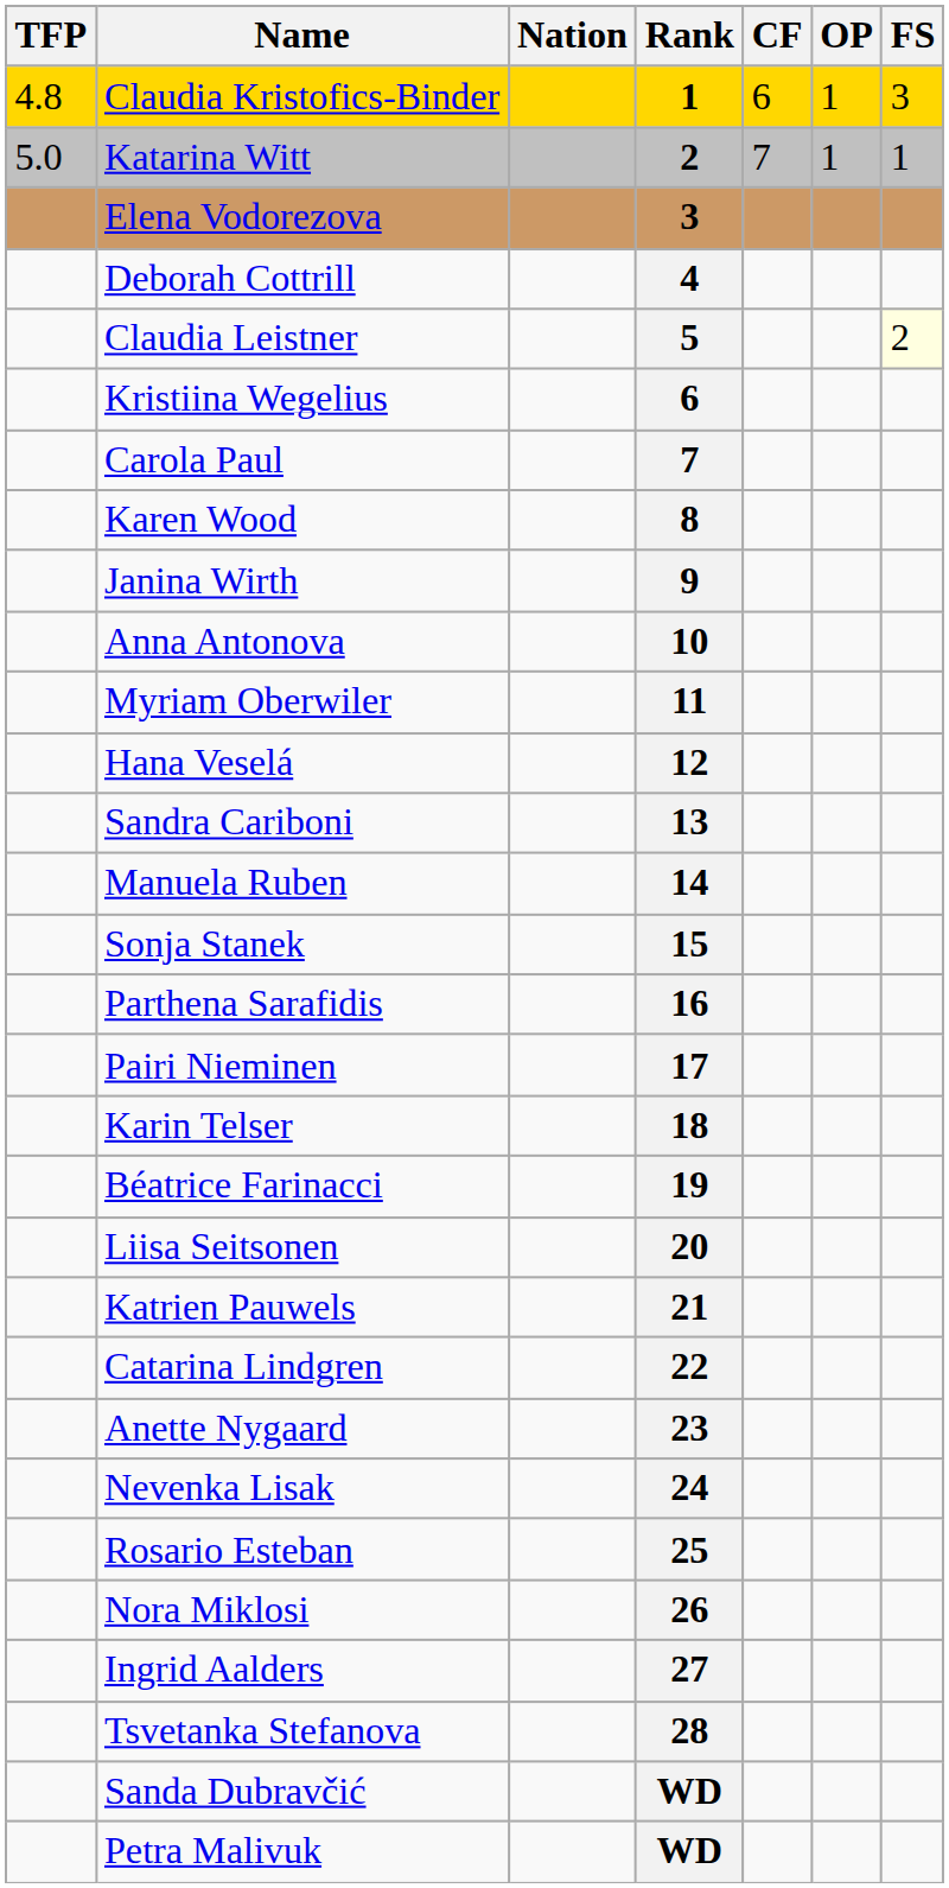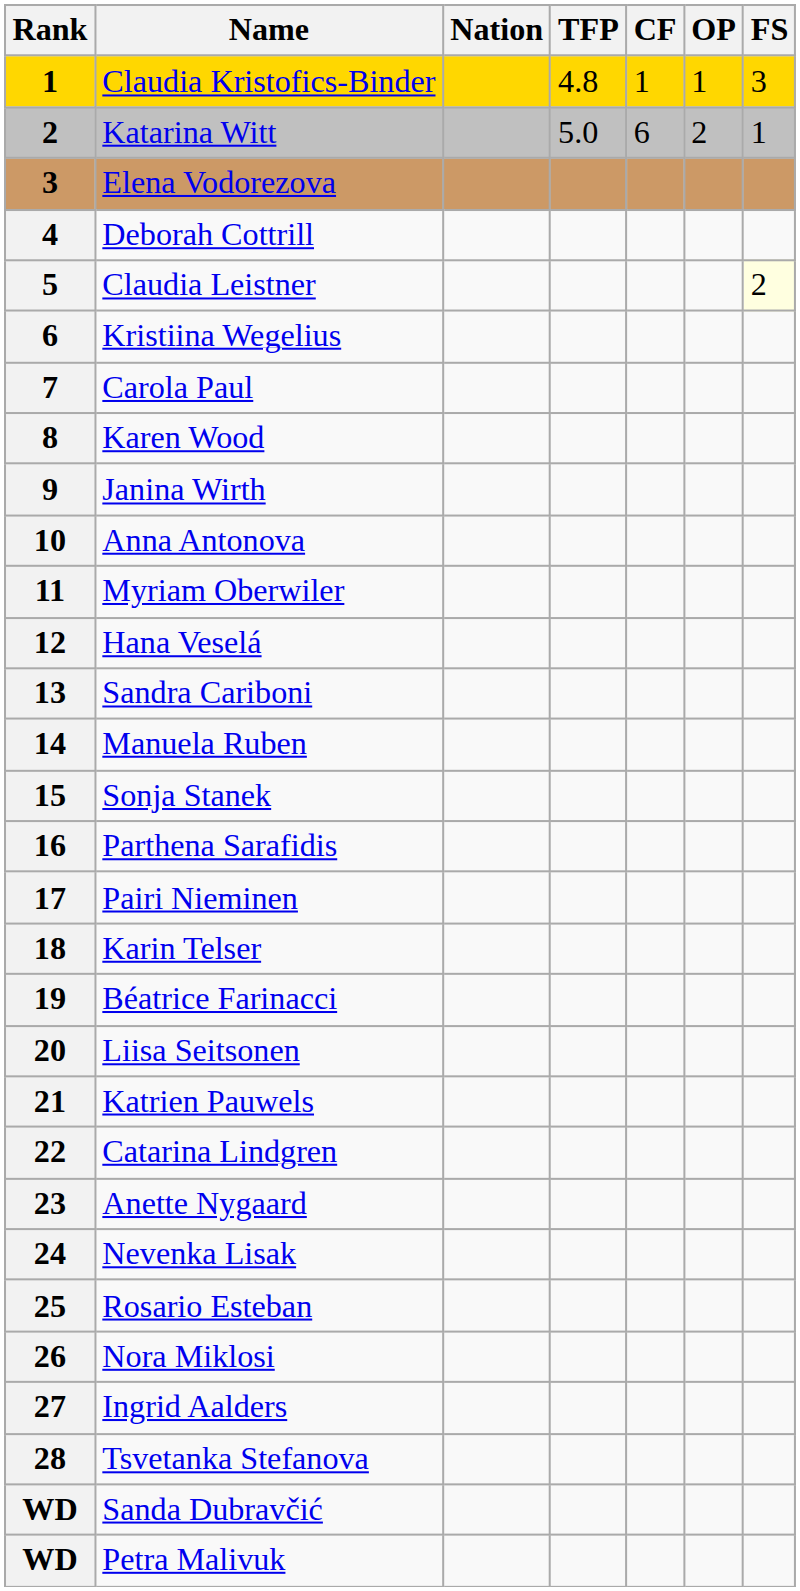 <table class="wikitable">
 <tr>
-<th>TFP</th>
+<th>Rank</th>
 <th>Name</th>
 <th>Nation</th>
-<th>Rank</th>
+<th>TFP</th>
 <th>CF</th>
 <th>OP</th>
 <th>FS</th>
 </tr>
 <tr bgcolor="gold">
-<td>4.8</td>
+<td align="center"><strong>1</strong></td>
 <td><a href='#'>Claudia Kristofics-Binder</a></td>
 <td></td>
-<td align="center"><strong>1</strong></td>
-<td>6</td>
+<td>4.8</td>
+<td>1</td>
 <td>1</td>
 <td>3</td>
 </tr>
 <tr bgcolor="silver">
-<td>5.0</td>
+<td align="center"><strong>2</strong></td>
 <td><a href='#'>Katarina Witt</a></td>
 <td></td>
-<td align="center"><strong>2</strong></td>
-<td>7</td>
-<td>1</td>
+<td>5.0</td>
+<td>6</td>
+<td>2</td>
 <td>1</td>
 </tr>
 <tr bgcolor="cc9966">
-<td></td>
+<td align="center"><strong>3</strong></td>
 <td><a href='#'>Elena Vodorezova</a></td>
 <td></td>
-<td align="center"><strong>3</strong></td>
+<td></td>
 <td></td>
 <td></td>
 <td></td>
 </tr>
 <tr>
-<td></td>
+<th>4</th>
 <td><a href='#'>Deborah Cottrill</a></td>
 <td></td>
-<th>4</th>
+<td></td>
 <td></td>
 <td></td>
 <td></td>
 </tr>
 <tr>
-<td></td>
+<th>5</th>
 <td><a href='#'>Claudia Leistner</a></td>
 <td></td>
-<th>5</th>
+<td></td>
 <td></td>
 <td></td>
 <td style="background: lightyellow;">2</td>
 </tr>
 <tr>
-<td></td>
+<th>6</th>
 <td><a href='#'>Kristiina Wegelius</a></td>
 <td></td>
-<th>6</th>
+<td></td>
 <td></td>
 <td></td>
 <td></td>
 </tr>
 <tr>
-<td></td>
+<th>7</th>
 <td><a href='#'>Carola Paul</a></td>
 <td></td>
-<th>7</th>
+<td></td>
 <td></td>
 <td></td>
 <td></td>
 </tr>
 <tr>
-<td></td>
+<th>8</th>
 <td><a href='#'>Karen Wood</a></td>
 <td></td>
-<th>8</th>
+<td></td>
 <td></td>
 <td></td>
 <td></td>
 </tr>
 <tr>
-<td></td>
+<th>9</th>
 <td><a href='#'>Janina Wirth</a></td>
 <td></td>
-<th>9</th>
+<td></td>
 <td></td>
 <td></td>
 <td></td>
 </tr>
 <tr>
-<td></td>
+<th>10</th>
 <td><a href='#'>Anna Antonova</a></td>
 <td></td>
-<th>10</th>
+<td></td>
 <td></td>
 <td></td>
 <td></td>
 </tr>
 <tr>
-<td></td>
+<th>11</th>
 <td><a href='#'>Myriam Oberwiler</a></td>
 <td></td>
-<th>11</th>
+<td></td>
 <td></td>
 <td></td>
 <td></td>
 </tr>
 <tr>
-<td></td>
+<th>12</th>
 <td><a href='#'>Hana Veselá</a></td>
 <td></td>
-<th>12</th>
+<td></td>
 <td></td>
 <td></td>
 <td></td>
 </tr>
 <tr>
-<td></td>
+<th>13</th>
 <td><a href='#'>Sandra Cariboni</a></td>
 <td></td>
-<th>13</th>
+<td></td>
 <td></td>
 <td></td>
 <td></td>
 </tr>
 <tr>
-<td></td>
+<th>14</th>
 <td><a href='#'>Manuela Ruben</a></td>
 <td></td>
-<th>14</th>
+<td></td>
 <td></td>
 <td></td>
 <td></td>
 </tr>
 <tr>
-<td></td>
+<th>15</th>
 <td><a href='#'>Sonja Stanek</a></td>
 <td></td>
-<th>15</th>
+<td></td>
 <td></td>
 <td></td>
 <td></td>
 </tr>
 <tr>
-<td></td>
+<th>16</th>
 <td><a href='#'>Parthena Sarafidis</a></td>
 <td></td>
-<th>16</th>
+<td></td>
 <td></td>
 <td></td>
 <td></td>
 </tr>
 <tr>
-<td></td>
+<th>17</th>
 <td><a href='#'>Pairi Nieminen</a></td>
 <td></td>
-<th>17</th>
+<td></td>
 <td></td>
 <td></td>
 <td></td>
 </tr>
 <tr>
-<td></td>
+<th>18</th>
 <td><a href='#'>Karin Telser</a></td>
 <td></td>
-<th>18</th>
+<td></td>
 <td></td>
 <td></td>
 <td></td>
 </tr>
 <tr>
-<td></td>
+<th>19</th>
 <td><a href='#'>Béatrice Farinacci</a></td>
 <td></td>
-<th>19</th>
+<td></td>
 <td></td>
 <td></td>
 <td></td>
 </tr>
 <tr>
-<td></td>
+<th>20</th>
 <td><a href='#'>Liisa Seitsonen</a></td>
 <td></td>
-<th>20</th>
+<td></td>
 <td></td>
 <td></td>
 <td></td>
 </tr>
 <tr>
-<td></td>
+<th>21</th>
 <td><a href='#'>Katrien Pauwels</a></td>
 <td></td>
-<th>21</th>
+<td></td>
 <td></td>
 <td></td>
 <td></td>
 </tr>
 <tr>
-<td></td>
+<th>22</th>
 <td><a href='#'>Catarina Lindgren</a></td>
 <td></td>
-<th>22</th>
+<td></td>
 <td></td>
 <td></td>
 <td></td>
 </tr>
 <tr>
-<td></td>
+<th>23</th>
 <td><a href='#'>Anette Nygaard</a></td>
 <td></td>
-<th>23</th>
+<td></td>
 <td></td>
 <td></td>
 <td></td>
 </tr>
 <tr>
-<td></td>
+<th>24</th>
 <td><a href='#'>Nevenka Lisak</a></td>
 <td></td>
-<th>24</th>
+<td></td>
 <td></td>
 <td></td>
 <td></td>
 </tr>
 <tr>
-<td></td>
+<th>25</th>
 <td><a href='#'>Rosario Esteban</a></td>
 <td></td>
-<th>25</th>
+<td></td>
 <td></td>
 <td></td>
 <td></td>
 </tr>
 <tr>
-<td></td>
+<th>26</th>
 <td><a href='#'>Nora Miklosi</a></td>
 <td></td>
-<th>26</th>
+<td></td>
 <td></td>
 <td></td>
 <td></td>
 </tr>
 <tr>
-<td></td>
+<th>27</th>
 <td><a href='#'>Ingrid Aalders</a></td>
 <td></td>
-<th>27</th>
+<td></td>
 <td></td>
 <td></td>
 <td></td>
 </tr>
 <tr>
-<td></td>
+<th>28</th>
 <td><a href='#'>Tsvetanka Stefanova</a></td>
 <td></td>
-<th>28</th>
+<td></td>
 <td></td>
 <td></td>
 <td></td>
 </tr>
 <tr>
-<td></td>
+<th>WD</th>
 <td><a href='#'>Sanda Dubravčić</a></td>
 <td></td>
-<th>WD</th>
+<td></td>
 <td></td>
 <td></td>
 <td></td>
 </tr>
 <tr>
-<td></td>
+<th>WD</th>
 <td><a href='#'>Petra Malivuk</a></td>
 <td></td>
-<th>WD</th>
+<td></td>
 <td></td>
 <td></td>
 <td></td>
 </tr>
 </table>
